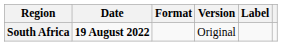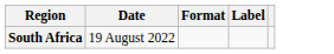 <table class="wikitable plainrowheaders">
 <tr>
 <th>Region</th>
 <th>Date</th>
 <th>Format</th>
-<th>Version</th>
 <th>Label</th>
 <th></th>
 </tr>
 <tr>
 <th scope="row">South Africa</th>
-<td><strong>19 August 2022</strong></td>
+<td>19 August 2022</td>
 <td></td>
-<td>Original</td>
 <td></td>
 <td></td>
 </tr>
 </table>
